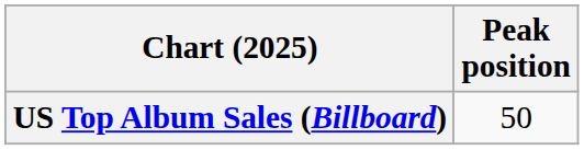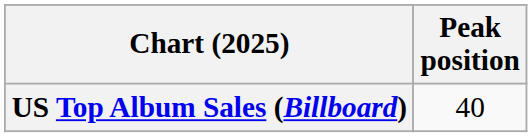 <table class="wikitable sortable plainrowheaders" style="text-align:center">
 <tr>
 <th scope="col">Chart (2025)</th>
 <th scope="col">Peak<br>position</th>
 </tr>
 <tr>
 <th scope="row">US <a href='#'>Top Album Sales</a> (<em><a href='#'>Billboard</a></em>)</th>
-<td>50</td>
+<td>40</td>
 </tr>
 </table>
